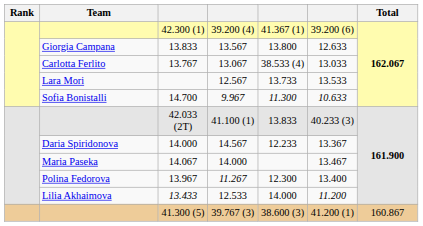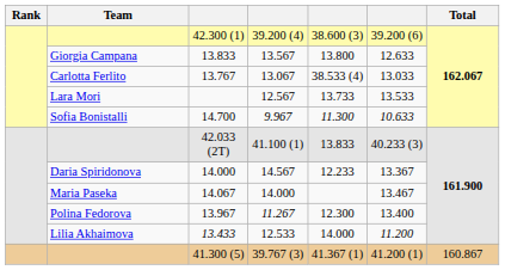 <table class="wikitable" style="text-align:center; font-size:95%">
 <tr>
 <th scope="col" style="width:50px;">Rank</th>
 <th scope="col" style="width:220px;">Team</th>
 <th scope="col" style="width:80px;"></th>
 <th scope="col" style="width:80px;"></th>
 <th scope="col" style="width:80px;"></th>
 <th scope="col" style="width:80px;"></th>
 <th scope="col" style="width:100px;">Total</th>
 </tr>
 <tr style="background:#fffcaf;">
 <td rowspan=5></td>
 <td style="text-align:left;"><strong></strong></td>
 <td>42.300 (1)</td>
 <td>39.200 (4)</td>
-<td>41.367 (1)</td>
+<td>38.600 (3)</td>
 <td>39.200 (6)</td>
 <td rowspan=5><strong>162.067</strong></td>
 </tr>
 <tr>
 <td style="text-align:left;"><a href='#'>Giorgia Campana</a></td>
 <td>13.833</td>
 <td>13.567</td>
 <td>13.800</td>
 <td>12.633</td>
 </tr>
 <tr>
 <td style="text-align:left;"><a href='#'>Carlotta Ferlito</a></td>
 <td>13.767</td>
 <td>13.067</td>
 <td>38.533 (4)</td>
 <td>13.033</td>
 </tr>
 <tr>
 <td style="text-align:left;"><a href='#'>Lara Mori</a></td>
 <td></td>
 <td>12.567</td>
 <td>13.733</td>
 <td>13.533</td>
 </tr>
 <tr>
 <td style="text-align:left;"><a href='#'>Sofia Bonistalli</a></td>
 <td>14.700</td>
 <td><em>9.967</em></td>
 <td><em>11.300</em></td>
 <td><em>10.633</em></td>
 </tr>
 <tr style="background:#e5e5e5;">
 <td rowspan=5></td>
 <td style="text-align:left;"><strong></strong></td>
 <td>42.033 (2T)</td>
 <td>41.100 (1)</td>
 <td>13.833</td>
 <td>40.233 (3)</td>
 <td rowspan=5><strong>161.900</strong></td>
 </tr>
 <tr>
 <td style="text-align:left;"><a href='#'>Daria Spiridonova</a></td>
 <td>14.000</td>
 <td>14.567</td>
 <td>12.233</td>
 <td>13.367</td>
 </tr>
 <tr>
 <td style="text-align:left;"><a href='#'>Maria Paseka</a></td>
 <td>14.067</td>
 <td>14.000</td>
 <td></td>
 <td>13.467</td>
 </tr>
 <tr>
 <td style="text-align:left;"><a href='#'>Polina Fedorova</a></td>
 <td>13.967</td>
 <td><em>11.267</em></td>
 <td>12.300</td>
 <td>13.400</td>
 </tr>
 <tr>
 <td style="text-align:left;"><a href='#'>Lilia Akhaimova</a></td>
 <td><em>13.433</em></td>
 <td>12.533</td>
 <td>14.000</td>
 <td><em>11.200</em></td>
 </tr>
 <tr style="background:#ec9;">
 <td></td>
 <td style="text-align:left;"><strong></strong></td>
 <td>41.300 (5)</td>
 <td>39.767 (3)</td>
-<td>38.600 (3)</td>
+<td>41.367 (1)</td>
 <td>41.200 (1)</td>
 <td>160.867</td>
 </tr>
 </table>
